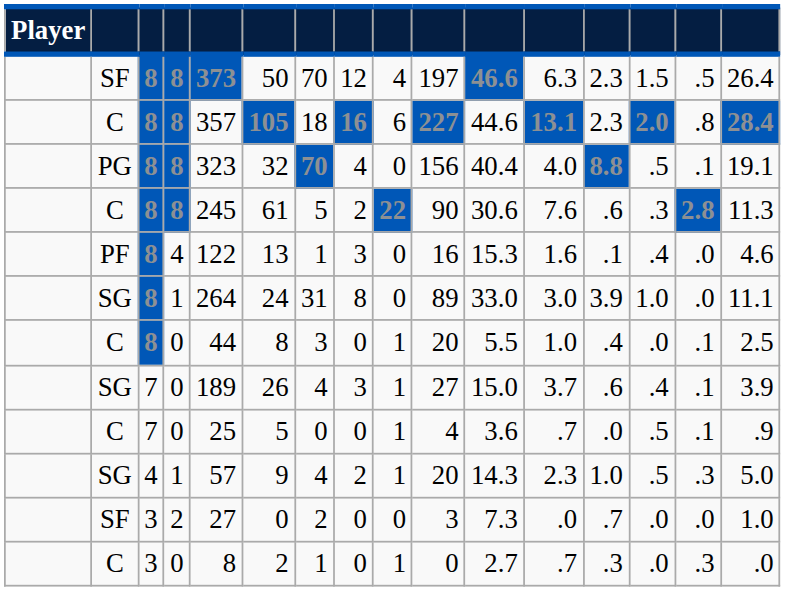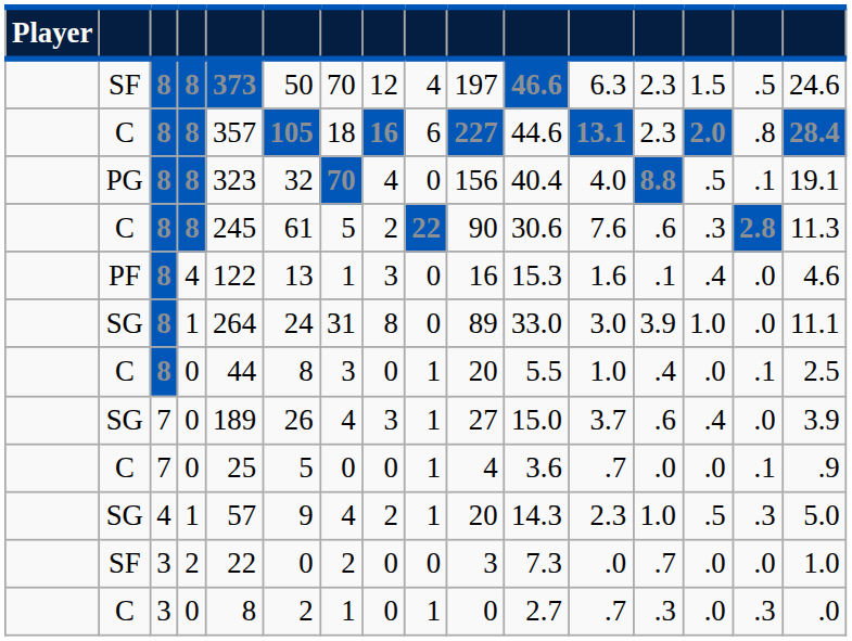 <table class="wikitable sortable" style="font-size: 95%; text-align:right;">
 <tr>
 <th style="background:#041E42; color:#FFFFFF; border-top:#0057B7 3px solid; border-bottom:#0057B7 3px solid;">Player</th>
 <th style="background:#041E42; color:#FFFFFF; border-top:#0057B7 3px solid; border-bottom:#0057B7 3px solid;"></th>
 <th style="background:#041E42; color:#FFFFFF; border-top:#0057B7 3px solid; border-bottom:#0057B7 3px solid;"></th>
 <th style="background:#041E42; color:#FFFFFF; border-top:#0057B7 3px solid; border-bottom:#0057B7 3px solid;"></th>
 <th style="background:#041E42; color:#FFFFFF; border-top:#0057B7 3px solid; border-bottom:#0057B7 3px solid;"></th>
 <th style="background:#041E42; color:#FFFFFF; border-top:#0057B7 3px solid; border-bottom:#0057B7 3px solid;"></th>
 <th style="background:#041E42; color:#FFFFFF; border-top:#0057B7 3px solid; border-bottom:#0057B7 3px solid;"></th>
 <th style="background:#041E42; color:#FFFFFF; border-top:#0057B7 3px solid; border-bottom:#0057B7 3px solid;"></th>
 <th style="background:#041E42; color:#FFFFFF; border-top:#0057B7 3px solid; border-bottom:#0057B7 3px solid;"></th>
 <th style="background:#041E42; color:#FFFFFF; border-top:#0057B7 3px solid; border-bottom:#0057B7 3px solid;"></th>
 <th style="background:#041E42; color:#FFFFFF; border-top:#0057B7 3px solid; border-bottom:#0057B7 3px solid;"></th>
 <th style="background:#041E42; color:#FFFFFF; border-top:#0057B7 3px solid; border-bottom:#0057B7 3px solid;"></th>
 <th style="background:#041E42; color:#FFFFFF; border-top:#0057B7 3px solid; border-bottom:#0057B7 3px solid;"></th>
 <th style="background:#041E42; color:#FFFFFF; border-top:#0057B7 3px solid; border-bottom:#0057B7 3px solid;"></th>
 <th style="background:#041E42; color:#FFFFFF; border-top:#0057B7 3px solid; border-bottom:#0057B7 3px solid;"></th>
 <th style="background:#041E42; color:#FFFFFF; border-top:#0057B7 3px solid; border-bottom:#0057B7 3px solid;"></th>
 </tr>
 <tr>
 <td style="text-align:left;"></td>
 <td style="text-align:center;">SF</td>
 <td style="background:#0057B7; color:#8D9093;"><strong>8</strong></td>
 <td style="background:#0057B7; color:#8D9093;"><strong>8</strong></td>
 <td style="background:#0057B7; color:#8D9093;"><strong>373</strong></td>
 <td>50</td>
 <td>70</td>
 <td>12</td>
 <td>4</td>
 <td>197</td>
 <td style="background:#0057B7; color:#8D9093;"><strong>46.6</strong></td>
 <td>6.3</td>
 <td>2.3</td>
 <td>1.5</td>
 <td>.5</td>
-<td>26.4</td>
+<td>24.6</td>
 </tr>
 <tr>
 <td style="text-align:left;"></td>
 <td style="text-align:center;">C</td>
 <td style="background:#0057B7; color:#8D9093;"><strong>8</strong></td>
 <td style="background:#0057B7; color:#8D9093;"><strong>8</strong></td>
 <td>357</td>
 <td style="background:#0057B7; color:#8D9093;"><strong>105</strong></td>
 <td>18</td>
 <td style="background:#0057B7; color:#8D9093;"><strong>16</strong></td>
 <td>6</td>
 <td style="background:#0057B7; color:#8D9093;"><strong>227</strong></td>
 <td>44.6</td>
 <td style="background:#0057B7; color:#8D9093;"><strong>13.1</strong></td>
 <td>2.3</td>
 <td style="background:#0057B7; color:#8D9093;"><strong>2.0</strong></td>
 <td>.8</td>
 <td style="background:#0057B7; color:#8D9093;"><strong>28.4</strong></td>
 </tr>
 <tr>
 <td style="text-align:left;"></td>
 <td style="text-align:center;">PG</td>
 <td style="background:#0057B7; color:#8D9093;"><strong>8</strong></td>
 <td style="background:#0057B7; color:#8D9093;"><strong>8</strong></td>
 <td>323</td>
 <td>32</td>
 <td style="background:#0057B7; color:#8D9093;"><strong>70</strong></td>
 <td>4</td>
 <td>0</td>
 <td>156</td>
 <td>40.4</td>
 <td>4.0</td>
 <td style="background:#0057B7; color:#8D9093;"><strong>8.8</strong></td>
 <td>.5</td>
 <td>.1</td>
 <td>19.1</td>
 </tr>
 <tr>
 <td style="text-align:left;"></td>
 <td style="text-align:center;">C</td>
 <td style="background:#0057B7; color:#8D9093;"><strong>8</strong></td>
 <td style="background:#0057B7; color:#8D9093;"><strong>8</strong></td>
 <td>245</td>
 <td>61</td>
 <td>5</td>
 <td>2</td>
 <td style="background:#0057B7; color:#8D9093;"><strong>22</strong></td>
 <td>90</td>
 <td>30.6</td>
 <td>7.6</td>
 <td>.6</td>
 <td>.3</td>
 <td style="background:#0057B7; color:#8D9093;"><strong>2.8</strong></td>
 <td>11.3</td>
 </tr>
 <tr>
 <td style="text-align:left;"></td>
 <td style="text-align:center;">PF</td>
 <td style="background:#0057B7; color:#8D9093;"><strong>8</strong></td>
 <td>4</td>
 <td>122</td>
 <td>13</td>
 <td>1</td>
 <td>3</td>
 <td>0</td>
 <td>16</td>
 <td>15.3</td>
 <td>1.6</td>
 <td>.1</td>
 <td>.4</td>
 <td>.0</td>
 <td>4.6</td>
 </tr>
 <tr>
 <td style="text-align:left;"></td>
 <td style="text-align:center;">SG</td>
 <td style="background:#0057B7; color:#8D9093;"><strong>8</strong></td>
 <td>1</td>
 <td>264</td>
 <td>24</td>
 <td>31</td>
 <td>8</td>
 <td>0</td>
 <td>89</td>
 <td>33.0</td>
 <td>3.0</td>
 <td>3.9</td>
 <td>1.0</td>
 <td>.0</td>
 <td>11.1</td>
 </tr>
 <tr>
 <td style="text-align:left;"></td>
 <td style="text-align:center;">C</td>
 <td style="background:#0057B7; color:#8D9093;"><strong>8</strong></td>
 <td>0</td>
 <td>44</td>
 <td>8</td>
 <td>3</td>
 <td>0</td>
 <td>1</td>
 <td>20</td>
 <td>5.5</td>
 <td>1.0</td>
 <td>.4</td>
 <td>.0</td>
 <td>.1</td>
 <td>2.5</td>
 </tr>
 <tr>
 <td style="text-align:left;"></td>
 <td style="text-align:center;">SG</td>
 <td>7</td>
 <td>0</td>
 <td>189</td>
 <td>26</td>
 <td>4</td>
 <td>3</td>
 <td>1</td>
 <td>27</td>
 <td>15.0</td>
 <td>3.7</td>
 <td>.6</td>
 <td>.4</td>
-<td>.1</td>
+<td>.0</td>
 <td>3.9</td>
 </tr>
 <tr>
 <td style="text-align:left;"></td>
 <td style="text-align:center;">C</td>
 <td>7</td>
 <td>0</td>
 <td>25</td>
 <td>5</td>
 <td>0</td>
 <td>0</td>
 <td>1</td>
 <td>4</td>
 <td>3.6</td>
 <td>.7</td>
 <td>.0</td>
-<td>.5</td>
+<td>.0</td>
 <td>.1</td>
 <td>.9</td>
 </tr>
 <tr>
 <td style="text-align:left;"></td>
 <td style="text-align:center;">SG</td>
 <td>4</td>
 <td>1</td>
 <td>57</td>
 <td>9</td>
 <td>4</td>
 <td>2</td>
 <td>1</td>
 <td>20</td>
 <td>14.3</td>
 <td>2.3</td>
 <td>1.0</td>
 <td>.5</td>
 <td>.3</td>
 <td>5.0</td>
 </tr>
 <tr>
 <td style="text-align:left;"></td>
 <td style="text-align:center;">SF</td>
 <td>3</td>
 <td>2</td>
-<td>27</td>
+<td>22</td>
 <td>0</td>
 <td>2</td>
 <td>0</td>
 <td>0</td>
 <td>3</td>
 <td>7.3</td>
 <td>.0</td>
 <td>.7</td>
 <td>.0</td>
 <td>.0</td>
 <td>1.0</td>
 </tr>
 <tr>
 <td style="text-align:left;"></td>
 <td style="text-align:center;">C</td>
 <td>3</td>
 <td>0</td>
 <td>8</td>
 <td>2</td>
 <td>1</td>
 <td>0</td>
 <td>1</td>
 <td>0</td>
 <td>2.7</td>
 <td>.7</td>
 <td>.3</td>
 <td>.0</td>
 <td>.3</td>
 <td>.0</td>
 </tr>
 </table>
